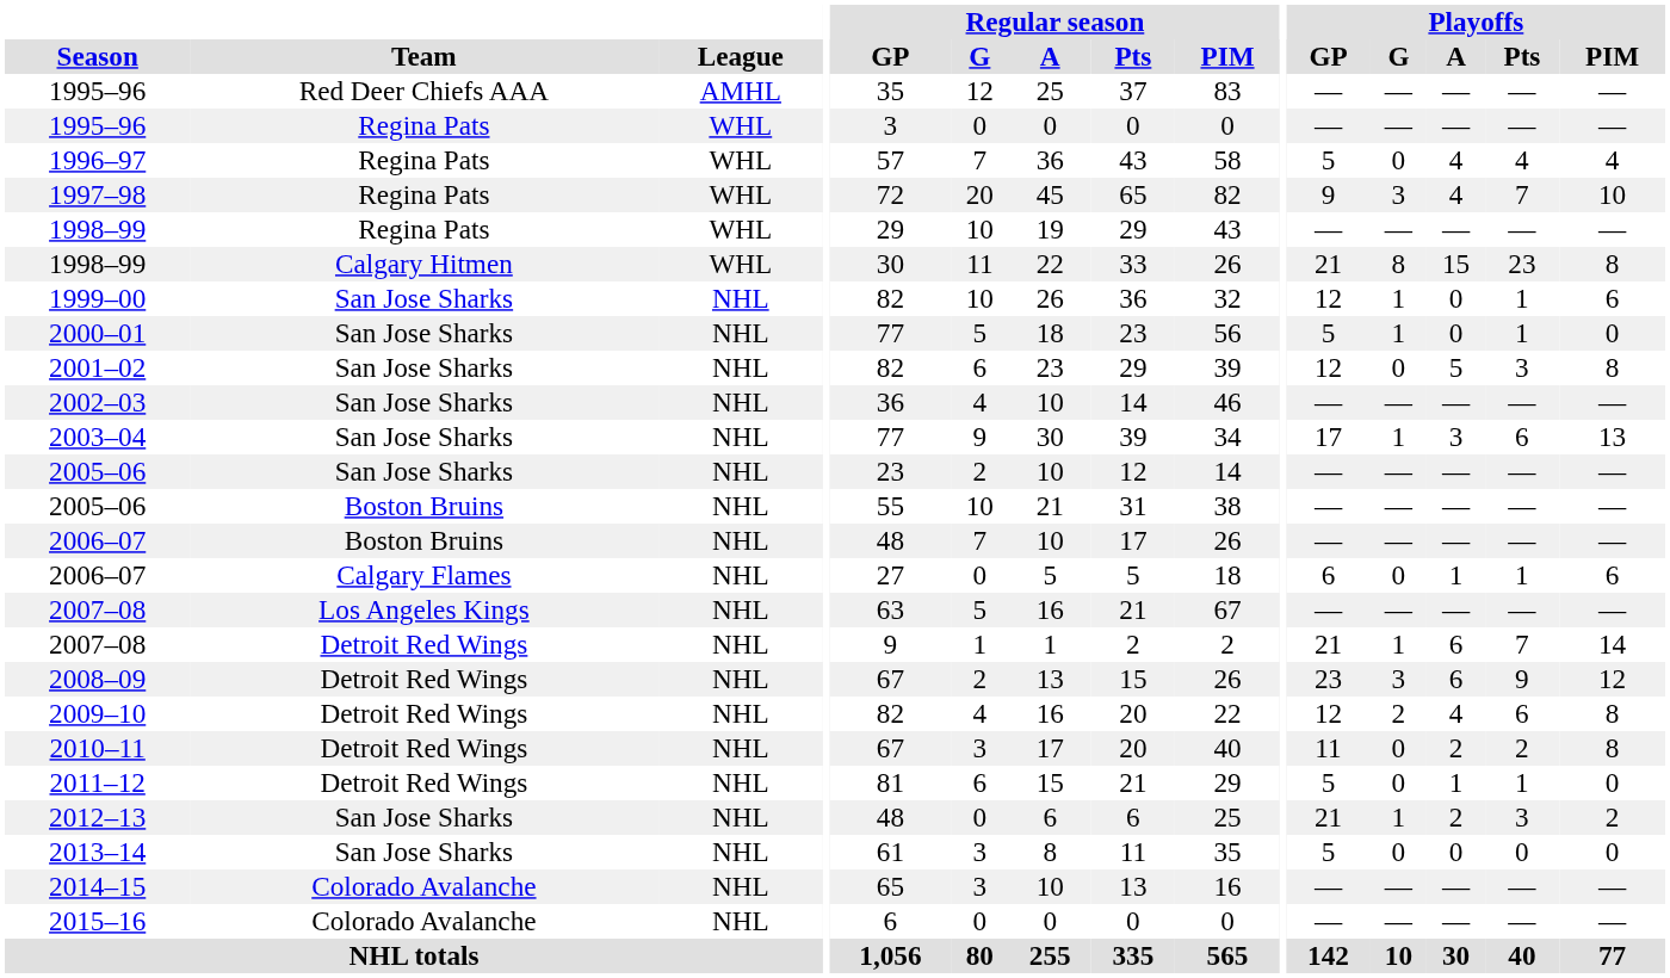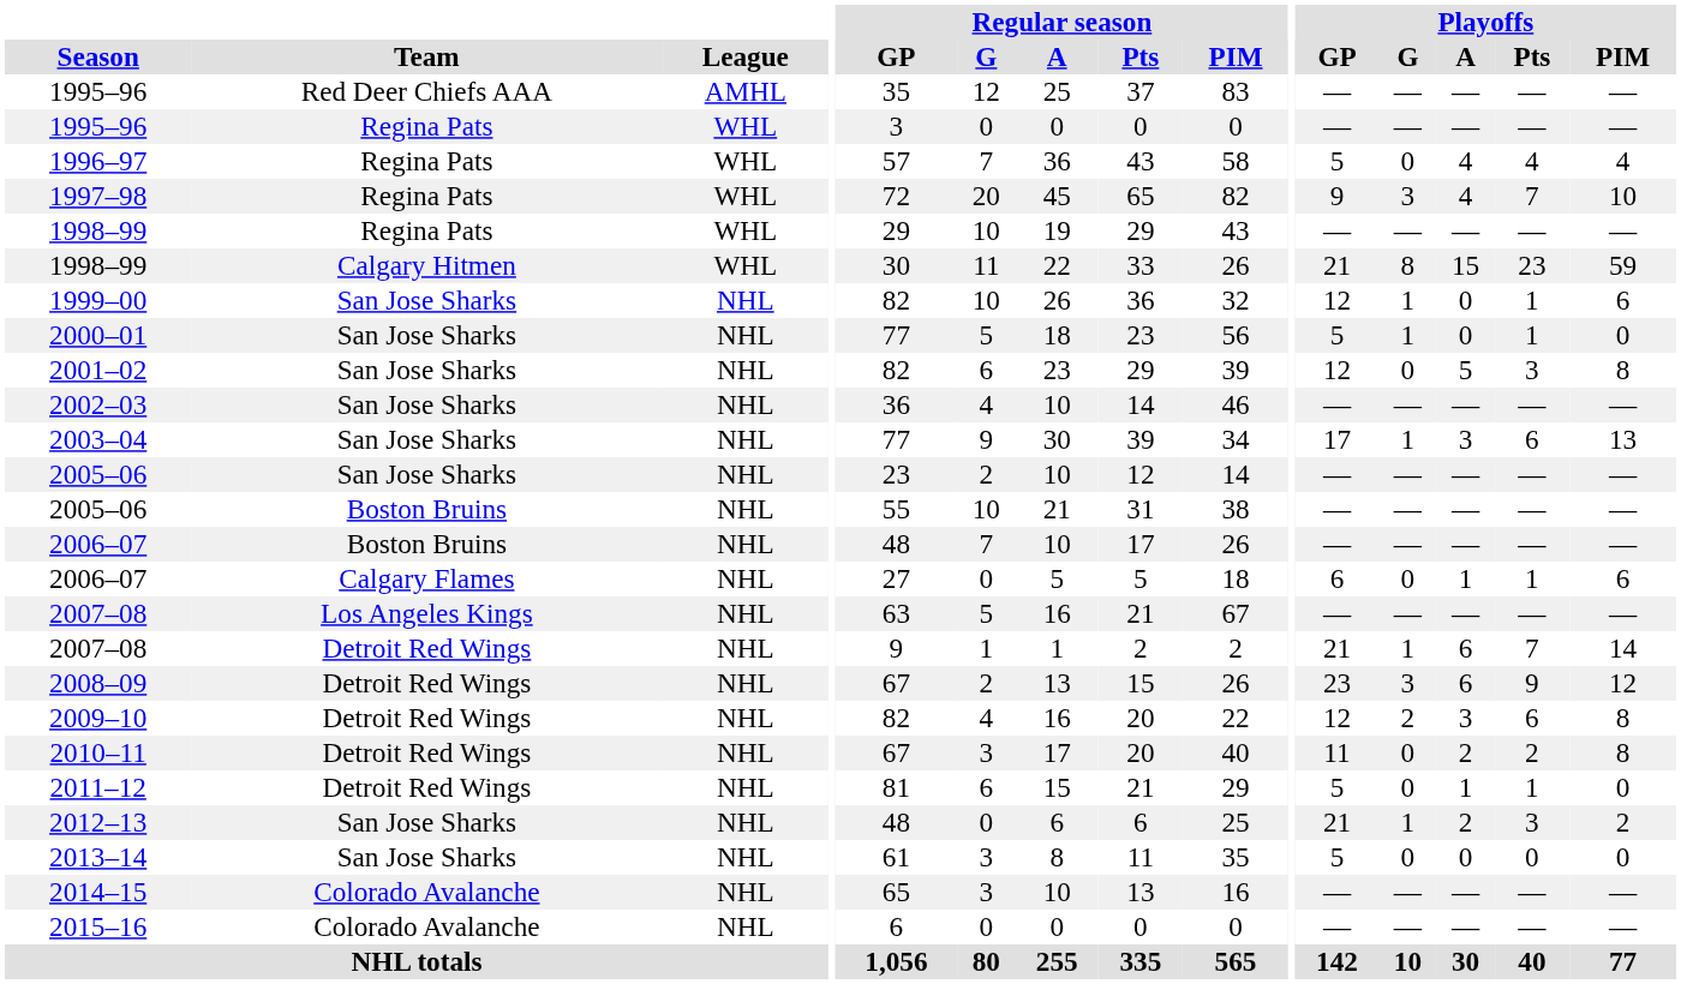 <table border="0" cellpadding="1" cellspacing="0" style="text-align:center; width:60em">
 <tr bgcolor="#e0e0e0">
 <th colspan="3" bgcolor="#ffffff"></th>
 <th rowspan="99" bgcolor="#ffffff"></th>
 <th colspan="5"><a href='#'>Regular season</a></th>
 <th rowspan="99" bgcolor="#ffffff"></th>
 <th colspan="5"><a href='#'>Playoffs</a></th>
 </tr>
 <tr bgcolor="#e0e0e0">
 <th><a href='#'>Season</a></th>
 <th>Team</th>
 <th>League</th>
 <th>GP</th>
 <th><a href='#'>G</a></th>
 <th><a href='#'>A</a></th>
 <th><a href='#'>Pts</a></th>
 <th><a href='#'>PIM</a></th>
 <th>GP</th>
 <th>G</th>
 <th>A</th>
 <th>Pts</th>
 <th>PIM</th>
 </tr>
 <tr>
 <td>1995–96</td>
 <td>Red Deer Chiefs AAA</td>
 <td><a href='#'>AMHL</a></td>
 <td>35</td>
 <td>12</td>
 <td>25</td>
 <td>37</td>
 <td>83</td>
 <td>—</td>
 <td>—</td>
 <td>—</td>
 <td>—</td>
 <td>—</td>
 </tr>
 <tr bgcolor="#f0f0f0">
 <td><a href='#'>1995–96</a></td>
 <td><a href='#'>Regina Pats</a></td>
 <td><a href='#'>WHL</a></td>
 <td>3</td>
 <td>0</td>
 <td>0</td>
 <td>0</td>
 <td>0</td>
 <td>—</td>
 <td>—</td>
 <td>—</td>
 <td>—</td>
 <td>—</td>
 </tr>
 <tr>
 <td><a href='#'>1996–97</a></td>
 <td>Regina Pats</td>
 <td>WHL</td>
 <td>57</td>
 <td>7</td>
 <td>36</td>
 <td>43</td>
 <td>58</td>
 <td>5</td>
 <td>0</td>
 <td>4</td>
 <td>4</td>
 <td>4</td>
 </tr>
 <tr bgcolor="#f0f0f0">
 <td><a href='#'>1997–98</a></td>
 <td>Regina Pats</td>
 <td>WHL</td>
 <td>72</td>
 <td>20</td>
 <td>45</td>
 <td>65</td>
 <td>82</td>
 <td>9</td>
 <td>3</td>
 <td>4</td>
 <td>7</td>
 <td>10</td>
 </tr>
 <tr>
 <td><a href='#'>1998–99</a></td>
 <td>Regina Pats</td>
 <td>WHL</td>
 <td>29</td>
 <td>10</td>
 <td>19</td>
 <td>29</td>
 <td>43</td>
 <td>—</td>
 <td>—</td>
 <td>—</td>
 <td>—</td>
 <td>—</td>
 </tr>
 <tr bgcolor="#f0f0f0">
 <td>1998–99</td>
 <td><a href='#'>Calgary Hitmen</a></td>
 <td>WHL</td>
 <td>30</td>
 <td>11</td>
 <td>22</td>
 <td>33</td>
 <td>26</td>
 <td>21</td>
 <td>8</td>
 <td>15</td>
 <td>23</td>
-<td>8</td>
+<td>59</td>
 </tr>
 <tr>
 <td><a href='#'>1999–00</a></td>
 <td><a href='#'>San Jose Sharks</a></td>
 <td><a href='#'>NHL</a></td>
 <td>82</td>
 <td>10</td>
 <td>26</td>
 <td>36</td>
 <td>32</td>
 <td>12</td>
 <td>1</td>
 <td>0</td>
 <td>1</td>
 <td>6</td>
 </tr>
 <tr bgcolor="#f0f0f0">
 <td><a href='#'>2000–01</a></td>
 <td>San Jose Sharks</td>
 <td>NHL</td>
 <td>77</td>
 <td>5</td>
 <td>18</td>
 <td>23</td>
 <td>56</td>
 <td>5</td>
 <td>1</td>
 <td>0</td>
 <td>1</td>
 <td>0</td>
 </tr>
 <tr>
 <td><a href='#'>2001–02</a></td>
 <td>San Jose Sharks</td>
 <td>NHL</td>
 <td>82</td>
 <td>6</td>
 <td>23</td>
 <td>29</td>
 <td>39</td>
 <td>12</td>
 <td>0</td>
 <td>5</td>
 <td>3</td>
 <td>8</td>
 </tr>
 <tr bgcolor="#f0f0f0">
 <td><a href='#'>2002–03</a></td>
 <td>San Jose Sharks</td>
 <td>NHL</td>
 <td>36</td>
 <td>4</td>
 <td>10</td>
 <td>14</td>
 <td>46</td>
 <td>—</td>
 <td>—</td>
 <td>—</td>
 <td>—</td>
 <td>—</td>
 </tr>
 <tr>
 <td><a href='#'>2003–04</a></td>
 <td>San Jose Sharks</td>
 <td>NHL</td>
 <td>77</td>
 <td>9</td>
 <td>30</td>
 <td>39</td>
 <td>34</td>
 <td>17</td>
 <td>1</td>
 <td>3</td>
 <td>6</td>
 <td>13</td>
 </tr>
 <tr bgcolor="#f0f0f0">
 <td><a href='#'>2005–06</a></td>
 <td>San Jose Sharks</td>
 <td>NHL</td>
 <td>23</td>
 <td>2</td>
 <td>10</td>
 <td>12</td>
 <td>14</td>
 <td>—</td>
 <td>—</td>
 <td>—</td>
 <td>—</td>
 <td>—</td>
 </tr>
 <tr>
 <td>2005–06</td>
 <td><a href='#'>Boston Bruins</a></td>
 <td>NHL</td>
 <td>55</td>
 <td>10</td>
 <td>21</td>
 <td>31</td>
 <td>38</td>
 <td>—</td>
 <td>—</td>
 <td>—</td>
 <td>—</td>
 <td>—</td>
 </tr>
 <tr bgcolor="#f0f0f0">
 <td><a href='#'>2006–07</a></td>
 <td>Boston Bruins</td>
 <td>NHL</td>
 <td>48</td>
 <td>7</td>
 <td>10</td>
 <td>17</td>
 <td>26</td>
 <td>—</td>
 <td>—</td>
 <td>—</td>
 <td>—</td>
 <td>—</td>
 </tr>
 <tr>
 <td>2006–07</td>
 <td><a href='#'>Calgary Flames</a></td>
 <td>NHL</td>
 <td>27</td>
 <td>0</td>
 <td>5</td>
 <td>5</td>
 <td>18</td>
 <td>6</td>
 <td>0</td>
 <td>1</td>
 <td>1</td>
 <td>6</td>
 </tr>
 <tr bgcolor="#f0f0f0">
 <td><a href='#'>2007–08</a></td>
 <td><a href='#'>Los Angeles Kings</a></td>
 <td>NHL</td>
 <td>63</td>
 <td>5</td>
 <td>16</td>
 <td>21</td>
 <td>67</td>
 <td>—</td>
 <td>—</td>
 <td>—</td>
 <td>—</td>
 <td>—</td>
 </tr>
 <tr>
 <td>2007–08</td>
 <td><a href='#'>Detroit Red Wings</a></td>
 <td>NHL</td>
 <td>9</td>
 <td>1</td>
 <td>1</td>
 <td>2</td>
 <td>2</td>
 <td>21</td>
 <td>1</td>
 <td>6</td>
 <td>7</td>
 <td>14</td>
 </tr>
 <tr bgcolor="#f0f0f0">
 <td><a href='#'>2008–09</a></td>
 <td>Detroit Red Wings</td>
 <td>NHL</td>
 <td>67</td>
 <td>2</td>
 <td>13</td>
 <td>15</td>
 <td>26</td>
 <td>23</td>
 <td>3</td>
 <td>6</td>
 <td>9</td>
 <td>12</td>
 </tr>
 <tr>
 <td><a href='#'>2009–10</a></td>
 <td>Detroit Red Wings</td>
 <td>NHL</td>
 <td>82</td>
 <td>4</td>
 <td>16</td>
 <td>20</td>
 <td>22</td>
 <td>12</td>
 <td>2</td>
-<td>4</td>
+<td>3</td>
 <td>6</td>
 <td>8</td>
 </tr>
 <tr bgcolor="#f0f0f0">
 <td><a href='#'>2010–11</a></td>
 <td>Detroit Red Wings</td>
 <td>NHL</td>
 <td>67</td>
 <td>3</td>
 <td>17</td>
 <td>20</td>
 <td>40</td>
 <td>11</td>
 <td>0</td>
 <td>2</td>
 <td>2</td>
 <td>8</td>
 </tr>
 <tr>
 <td><a href='#'>2011–12</a></td>
 <td>Detroit Red Wings</td>
 <td>NHL</td>
 <td>81</td>
 <td>6</td>
 <td>15</td>
 <td>21</td>
 <td>29</td>
 <td>5</td>
 <td>0</td>
 <td>1</td>
 <td>1</td>
 <td>0</td>
 </tr>
 <tr bgcolor="#f0f0f0">
 <td><a href='#'>2012–13</a></td>
 <td>San Jose Sharks</td>
 <td>NHL</td>
 <td>48</td>
 <td>0</td>
 <td>6</td>
 <td>6</td>
 <td>25</td>
 <td>21</td>
 <td>1</td>
 <td>2</td>
 <td>3</td>
 <td>2</td>
 </tr>
 <tr>
 <td><a href='#'>2013–14</a></td>
 <td>San Jose Sharks</td>
 <td>NHL</td>
 <td>61</td>
 <td>3</td>
 <td>8</td>
 <td>11</td>
 <td>35</td>
 <td>5</td>
 <td>0</td>
 <td>0</td>
 <td>0</td>
 <td>0</td>
 </tr>
 <tr bgcolor="#f0f0f0">
 <td><a href='#'>2014–15</a></td>
 <td><a href='#'>Colorado Avalanche</a></td>
 <td>NHL</td>
 <td>65</td>
 <td>3</td>
 <td>10</td>
 <td>13</td>
 <td>16</td>
 <td>—</td>
 <td>—</td>
 <td>—</td>
 <td>—</td>
 <td>—</td>
 </tr>
 <tr>
 <td><a href='#'>2015–16</a></td>
 <td>Colorado Avalanche</td>
 <td>NHL</td>
 <td>6</td>
 <td>0</td>
 <td>0</td>
 <td>0</td>
 <td>0</td>
 <td>—</td>
 <td>—</td>
 <td>—</td>
 <td>—</td>
 <td>—</td>
 </tr>
 <tr bgcolor="#e0e0e0">
 <th colspan="3">NHL totals</th>
 <th>1,056</th>
 <th>80</th>
 <th>255</th>
 <th>335</th>
 <th>565</th>
 <th>142</th>
 <th>10</th>
 <th>30</th>
 <th>40</th>
 <th>77</th>
 </tr>
 </table>
